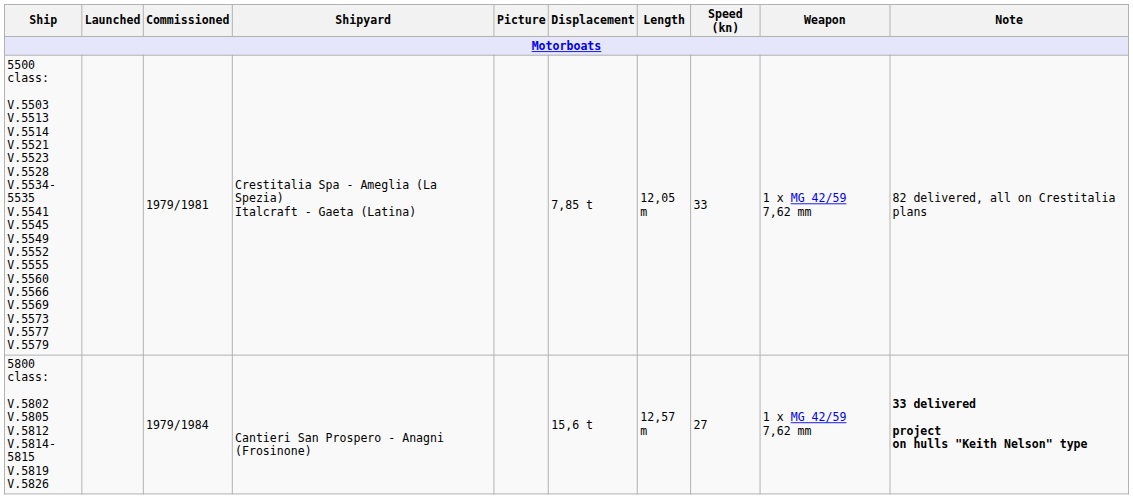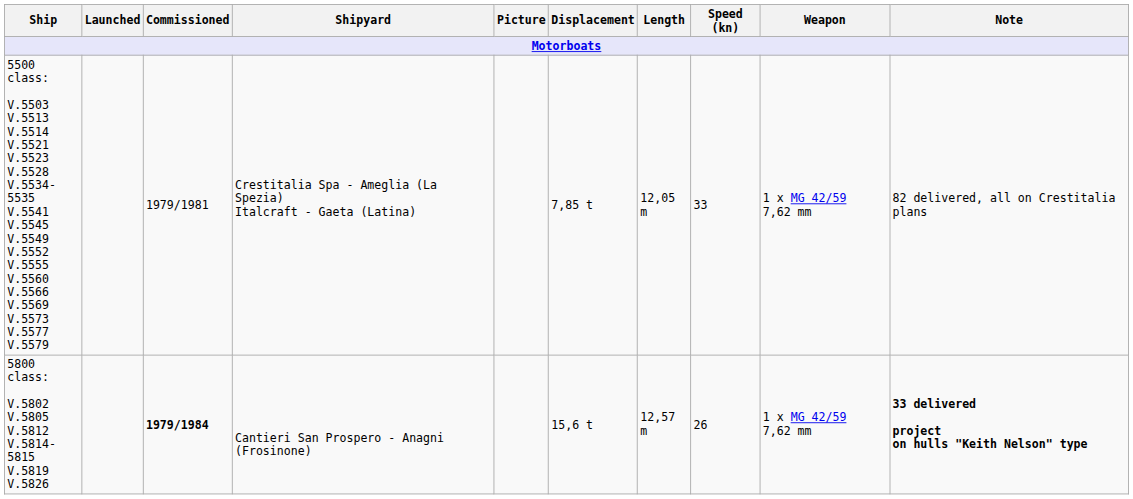 <table class="wikitable" style="margin:auto; width:100%;">
 <tr>
 <th style="text-align: center;">Ship</th>
 <th style="text-align: center;">Launched</th>
 <th style="text-align: center;">Commissioned</th>
 <th style="text-align: center;">Shipyard</th>
 <th style="text-align: center;">Picture</th>
 <th style="text-align: center;">Displacement</th>
 <th style="text-align: center;">Length</th>
 <th style="text-align: center;">Speed (kn)</th>
 <th style="text-align: center;">Weapon</th>
 <th style="text-align: center;">Note</th>
 </tr>
 <tr>
 <th colspan="10" style="background: lavender;"><a href='#'>Motorboats</a></th>
 </tr>
 <tr>
 <td>5500 class:<br><br>V.5503<br>V.5513<br>V.5514<br>V.5521<br>V.5523<br>V.5528<br>V.5534-5535<br>V.5541<br>V.5545<br>V.5549<br>V.5552<br>V.5555<br>V.5560<br>V.5566<br>V.5569<br>V.5573<br>V.5577<br>V.5579</td>
 <td></td>
 <td>1979/1981</td>
 <td>Crestitalia Spa - Ameglia (La Spezia)<br>Italcraft - Gaeta (Latina)<br><br></td>
 <td></td>
 <td>7,85 t</td>
 <td>12,05 m</td>
 <td>33</td>
 <td>1 x <a href='#'>MG 42/59</a> 7,62 mm</td>
 <td>82 delivered, all on Crestitalia plans</td>
 </tr>
 <tr>
 <td>5800 class:<br><br>V.5802<br>V.5805<br>V.5812<br>V.5814-5815<br>V.5819<br>V.5826</td>
 <td></td>
-<td>1979/1984</td>
+<td><strong>1979/1984</strong></td>
 <td><br> <br><br><br>Cantieri San Prospero - Anagni (Frosinone)<br><br></td>
 <td></td>
 <td>15,6 t</td>
 <td>12,57 m</td>
-<td>27</td>
+<td>26</td>
 <td>1 x <a href='#'>MG 42/59</a> 7,62 mm</td>
 <td><strong>33 delivered<br><br> project<br>on hulls "Keith Nelson" type</strong></td>
 </tr>
 </table>
